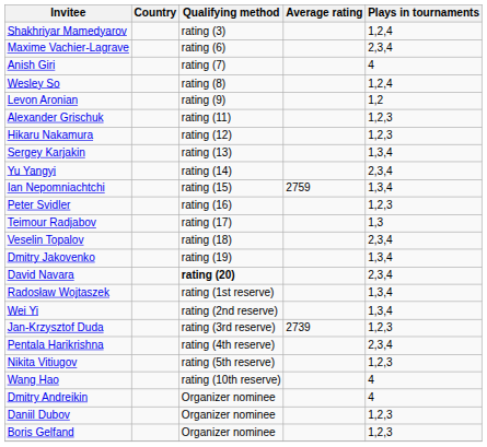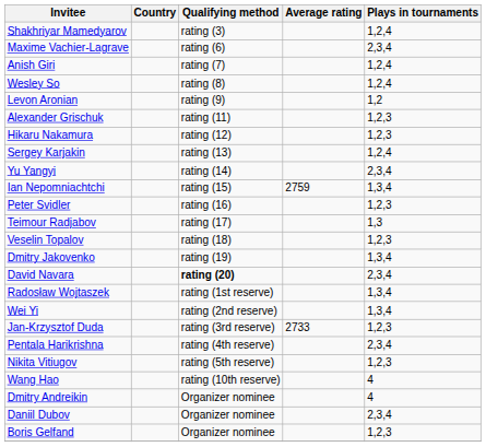 <table class="wikitable">
 <tr>
 <th>Invitee</th>
 <th>Country</th>
 <th>Qualifying method</th>
 <th>Average rating</th>
 <th>Plays in tournaments</th>
 </tr>
 <tr>
 <td><a href='#'>Shakhriyar Mamedyarov</a></td>
 <td></td>
 <td>rating (3)</td>
 <td></td>
 <td>1,2,4</td>
 </tr>
 <tr>
 <td><a href='#'>Maxime Vachier-Lagrave</a></td>
 <td></td>
 <td>rating (6)</td>
 <td></td>
 <td>2,3,4</td>
 </tr>
 <tr>
 <td><a href='#'>Anish Giri</a></td>
 <td></td>
 <td>rating (7)</td>
 <td></td>
-<td>4</td>
+<td>1,2,4</td>
 </tr>
 <tr>
 <td><a href='#'>Wesley So</a></td>
 <td></td>
 <td>rating (8)</td>
 <td></td>
 <td>1,2,4</td>
 </tr>
 <tr>
 <td><a href='#'>Levon Aronian</a></td>
 <td></td>
 <td>rating (9)</td>
 <td></td>
 <td>1,2</td>
 </tr>
 <tr>
 <td><a href='#'>Alexander Grischuk</a></td>
 <td></td>
 <td>rating (11)</td>
 <td></td>
 <td>1,2,3</td>
 </tr>
 <tr>
 <td><a href='#'>Hikaru Nakamura</a></td>
 <td></td>
 <td>rating (12)</td>
 <td></td>
 <td>1,2,3</td>
 </tr>
 <tr>
 <td><a href='#'>Sergey Karjakin</a></td>
 <td></td>
 <td>rating (13)</td>
 <td></td>
-<td>1,3,4</td>
+<td>1,2,4</td>
 </tr>
 <tr>
 <td><a href='#'>Yu Yangyi</a></td>
 <td></td>
 <td>rating (14)</td>
 <td></td>
 <td>2,3,4</td>
 </tr>
 <tr>
 <td><a href='#'>Ian Nepomniachtchi</a></td>
 <td></td>
 <td>rating (15)</td>
 <td>2759</td>
 <td>1,3,4</td>
 </tr>
 <tr>
 <td><a href='#'>Peter Svidler</a></td>
 <td></td>
 <td>rating (16)</td>
 <td></td>
 <td>1,2,3</td>
 </tr>
 <tr>
 <td><a href='#'>Teimour Radjabov</a></td>
 <td></td>
 <td>rating (17)</td>
 <td></td>
 <td>1,3</td>
 </tr>
 <tr>
 <td><a href='#'>Veselin Topalov</a></td>
 <td></td>
 <td>rating (18)</td>
 <td></td>
-<td>2,3,4</td>
+<td>1,2,3</td>
 </tr>
 <tr>
 <td><a href='#'>Dmitry Jakovenko</a></td>
 <td></td>
 <td>rating (19)</td>
 <td></td>
 <td>1,3,4</td>
 </tr>
 <tr>
 <td><a href='#'>David Navara</a></td>
 <td></td>
 <td><strong>rating (20)</strong></td>
 <td></td>
 <td>2,3,4</td>
 </tr>
 <tr>
 <td><a href='#'>Radosław Wojtaszek</a></td>
 <td></td>
 <td>rating (1st reserve)</td>
 <td></td>
 <td>1,3,4</td>
 </tr>
 <tr>
 <td><a href='#'>Wei Yi</a></td>
 <td></td>
 <td>rating (2nd reserve)</td>
 <td></td>
 <td>1,3,4</td>
 </tr>
 <tr>
 <td><a href='#'>Jan-Krzysztof Duda</a></td>
 <td></td>
 <td>rating (3rd reserve)</td>
-<td>2739</td>
+<td>2733</td>
 <td>1,2,3</td>
 </tr>
 <tr>
 <td><a href='#'>Pentala Harikrishna</a></td>
 <td></td>
 <td>rating (4th reserve)</td>
 <td></td>
 <td>2,3,4</td>
 </tr>
 <tr>
 <td><a href='#'>Nikita Vitiugov</a></td>
 <td></td>
 <td>rating (5th reserve)</td>
 <td></td>
 <td>1,2,3</td>
 </tr>
 <tr>
 <td><a href='#'>Wang Hao</a></td>
 <td></td>
 <td>rating (10th reserve)</td>
 <td></td>
 <td>4</td>
 </tr>
 <tr>
 <td><a href='#'>Dmitry Andreikin</a></td>
 <td></td>
 <td>Organizer nominee</td>
 <td></td>
 <td>4</td>
 </tr>
 <tr>
 <td><a href='#'>Daniil Dubov</a></td>
 <td></td>
 <td>Organizer nominee</td>
 <td></td>
-<td>1,2,3</td>
+<td>2,3,4</td>
 </tr>
 <tr>
 <td><a href='#'>Boris Gelfand</a></td>
 <td></td>
 <td>Organizer nominee</td>
 <td></td>
 <td>1,2,3</td>
 </tr>
 <tr>
 </tr>
 </table>
